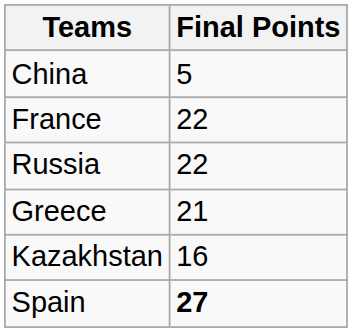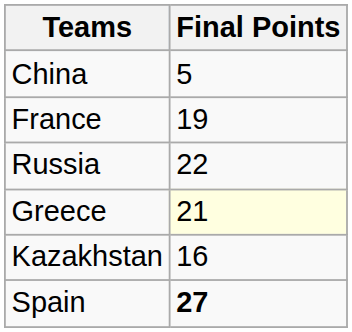 <table class="wikitable sortable">
 <tr style="background:#b0c4de; text-align:center;">
 <th>Teams</th>
 <th>Final Points</th>
 </tr>
 <tr>
 <td>China</td>
 <td>5</td>
 </tr>
 <tr>
 <td>France</td>
-<td>22</td>
+<td>19</td>
 </tr>
 <tr>
 <td>Russia</td>
 <td>22</td>
 </tr>
 <tr>
 <td>Greece</td>
-<td>21</td>
+<td style="background: lightyellow;">21</td>
 </tr>
 <tr>
 <td>Kazakhstan</td>
 <td>16</td>
 </tr>
 <tr>
 <td>Spain</td>
 <td><strong>27</strong></td>
 </tr>
 </table>
